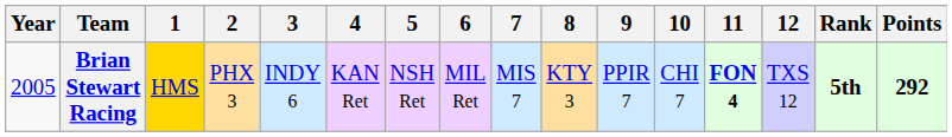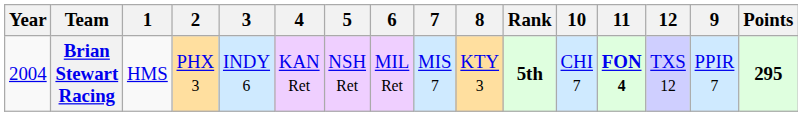 <table class="wikitable" style="text-align:center; font-size:95%">
 <tr>
 <th>Year</th>
 <th>Team</th>
 <th>1</th>
 <th>2</th>
 <th>3</th>
 <th>4</th>
 <th>5</th>
 <th>6</th>
 <th>7</th>
 <th>8</th>
-<th>9</th>
+<th>Rank</th>
 <th>10</th>
 <th>11</th>
 <th>12</th>
-<th>Rank</th>
+<th>9</th>
 <th>Points</th>
 </tr>
 <tr>
-<td><a href='#'>2005</a></td>
+<td><a href='#'>2004</a></td>
 <th><a href='#'>Brian Stewart Racing</a></th>
-<td style="background: gold;"><a href='#'>HMS</a></td>
+<td><a href='#'>HMS</a></td>
 <td style="background:#FFDF9F;"><a href='#'>PHX</a><br><small>3</small></td>
 <td style="background:#CFEAFF;"><a href='#'>INDY</a><br><small>6</small></td>
 <td style="background:#EFCFFF;"><a href='#'>KAN</a><br><small>Ret</small></td>
 <td style="background:#EFCFFF;"><a href='#'>NSH</a><br><small>Ret</small></td>
 <td style="background:#EFCFFF;"><a href='#'>MIL</a><br><small>Ret</small></td>
 <td style="background:#CFEAFF;"><a href='#'>MIS</a><br><small>7</small></td>
 <td style="background:#FFDF9F;"><a href='#'>KTY</a><br><small>3</small></td>
-<td style="background:#CFEAFF;"><a href='#'>PPIR</a><br><small>7</small></td>
+<td style="background:#DFFFDF;"><strong>5th</strong></td>
 <td style="background:#CFEAFF;"><a href='#'>CHI</a><br><small>7</small></td>
 <td style="background:#DFFFDF;"><strong><a href='#'>FON</a><br><small>4</small></strong></td>
 <td style="background:#CFCFFF;"><a href='#'>TXS</a><br><small>12</small></td>
-<td style="background:#DFFFDF;"><strong>5th</strong></td>
-<td style="background:#DFFFDF;"><strong>292</strong></td>
+<td style="background:#CFEAFF;"><a href='#'>PPIR</a><br><small>7</small></td>
+<td style="background:#DFFFDF;"><strong>295</strong></td>
 </tr>
 </table>
